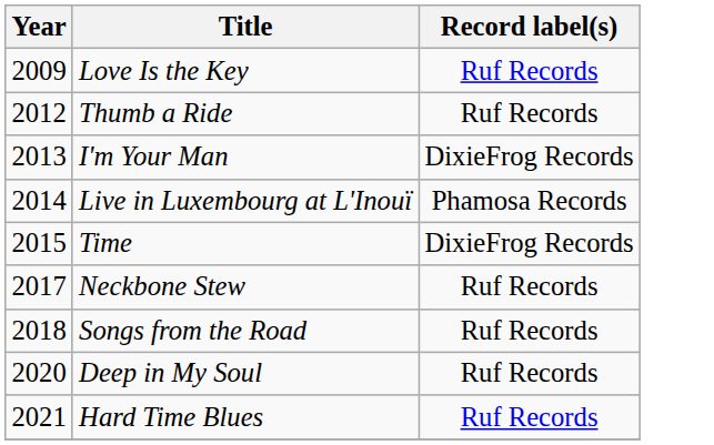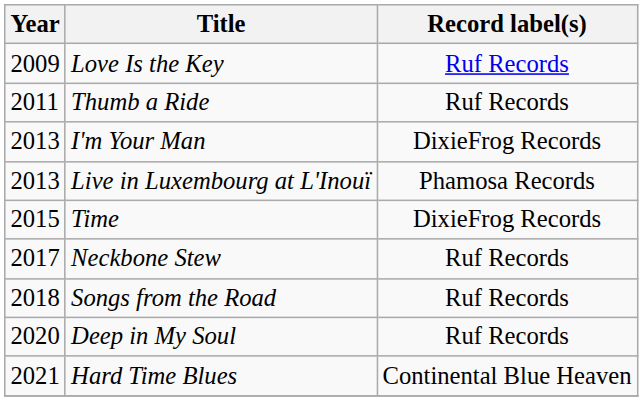 <table class="wikitable sortable">
 <tr>
 <th>Year</th>
 <th>Title</th>
 <th>Record label(s)</th>
 </tr>
 <tr>
 <td>2009</td>
 <td><em>Love Is the Key</em></td>
 <td style="text-align:center;"><a href='#'>Ruf Records</a></td>
 </tr>
 <tr>
-<td>2012</td>
+<td>2011</td>
 <td><em>Thumb a Ride</em></td>
 <td style="text-align:center;">Ruf Records</td>
 </tr>
 <tr>
 <td>2013</td>
 <td><em>I'm Your Man</em></td>
 <td style="text-align:center;">DixieFrog Records</td>
 </tr>
 <tr>
-<td>2014</td>
+<td>2013</td>
 <td><em>Live in Luxembourg at L'Inouï</em></td>
 <td style="text-align:center;">Phamosa Records</td>
 </tr>
 <tr>
 <td>2015</td>
 <td><em>Time</em></td>
 <td style="text-align:center;">DixieFrog Records</td>
 </tr>
 <tr>
 <td>2017</td>
 <td><em>Neckbone Stew</em></td>
 <td style="text-align:center;">Ruf Records</td>
 </tr>
 <tr>
 <td>2018</td>
 <td><em>Songs from the Road</em></td>
 <td style="text-align:center;">Ruf Records</td>
 </tr>
 <tr>
 <td>2020</td>
 <td><em>Deep in My Soul</em></td>
 <td style="text-align:center;">Ruf Records</td>
 </tr>
 <tr>
 <td>2021</td>
 <td><em>Hard Time Blues</em></td>
-<td style="text-align:center;"><a href='#'>Ruf Records</a></td>
+<td style="text-align:center;">Continental Blue Heaven</td>
 </tr>
 <tr>
 </tr>
 </table>
